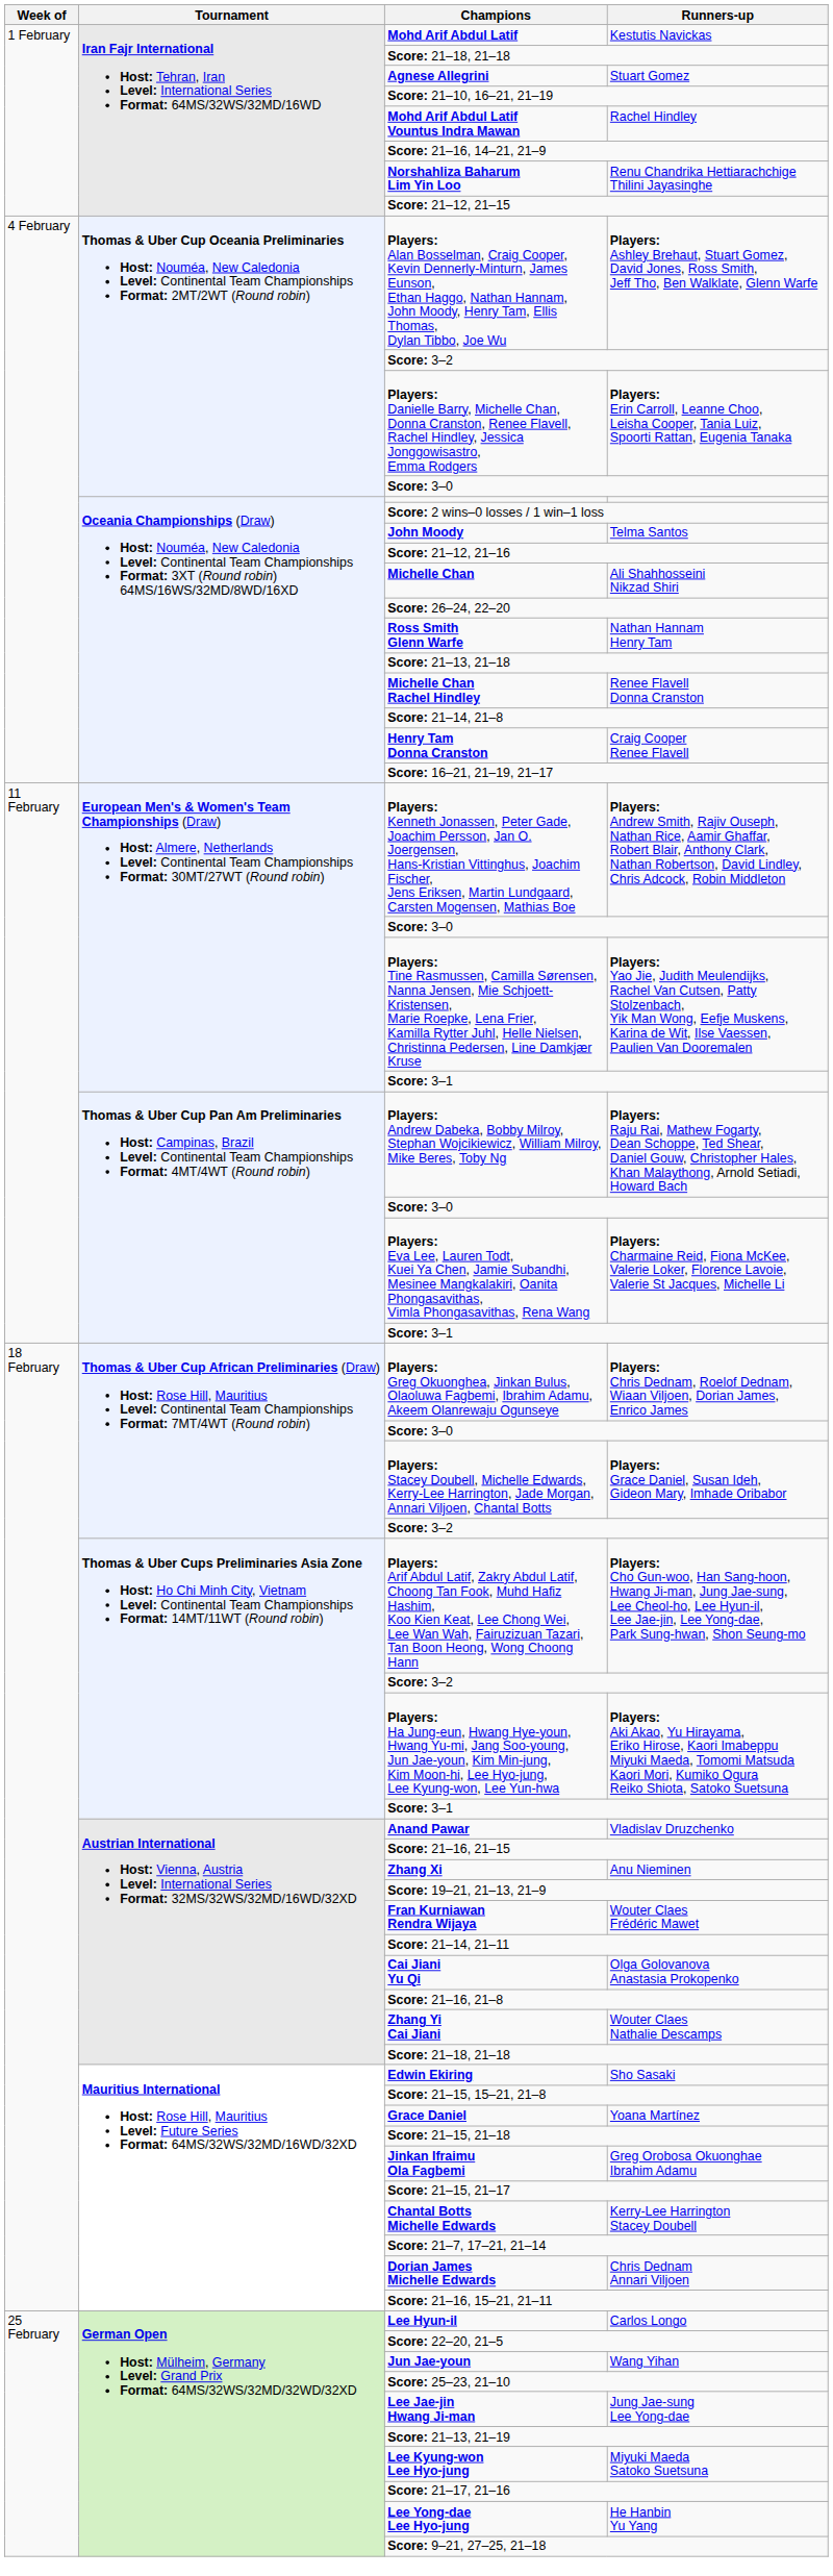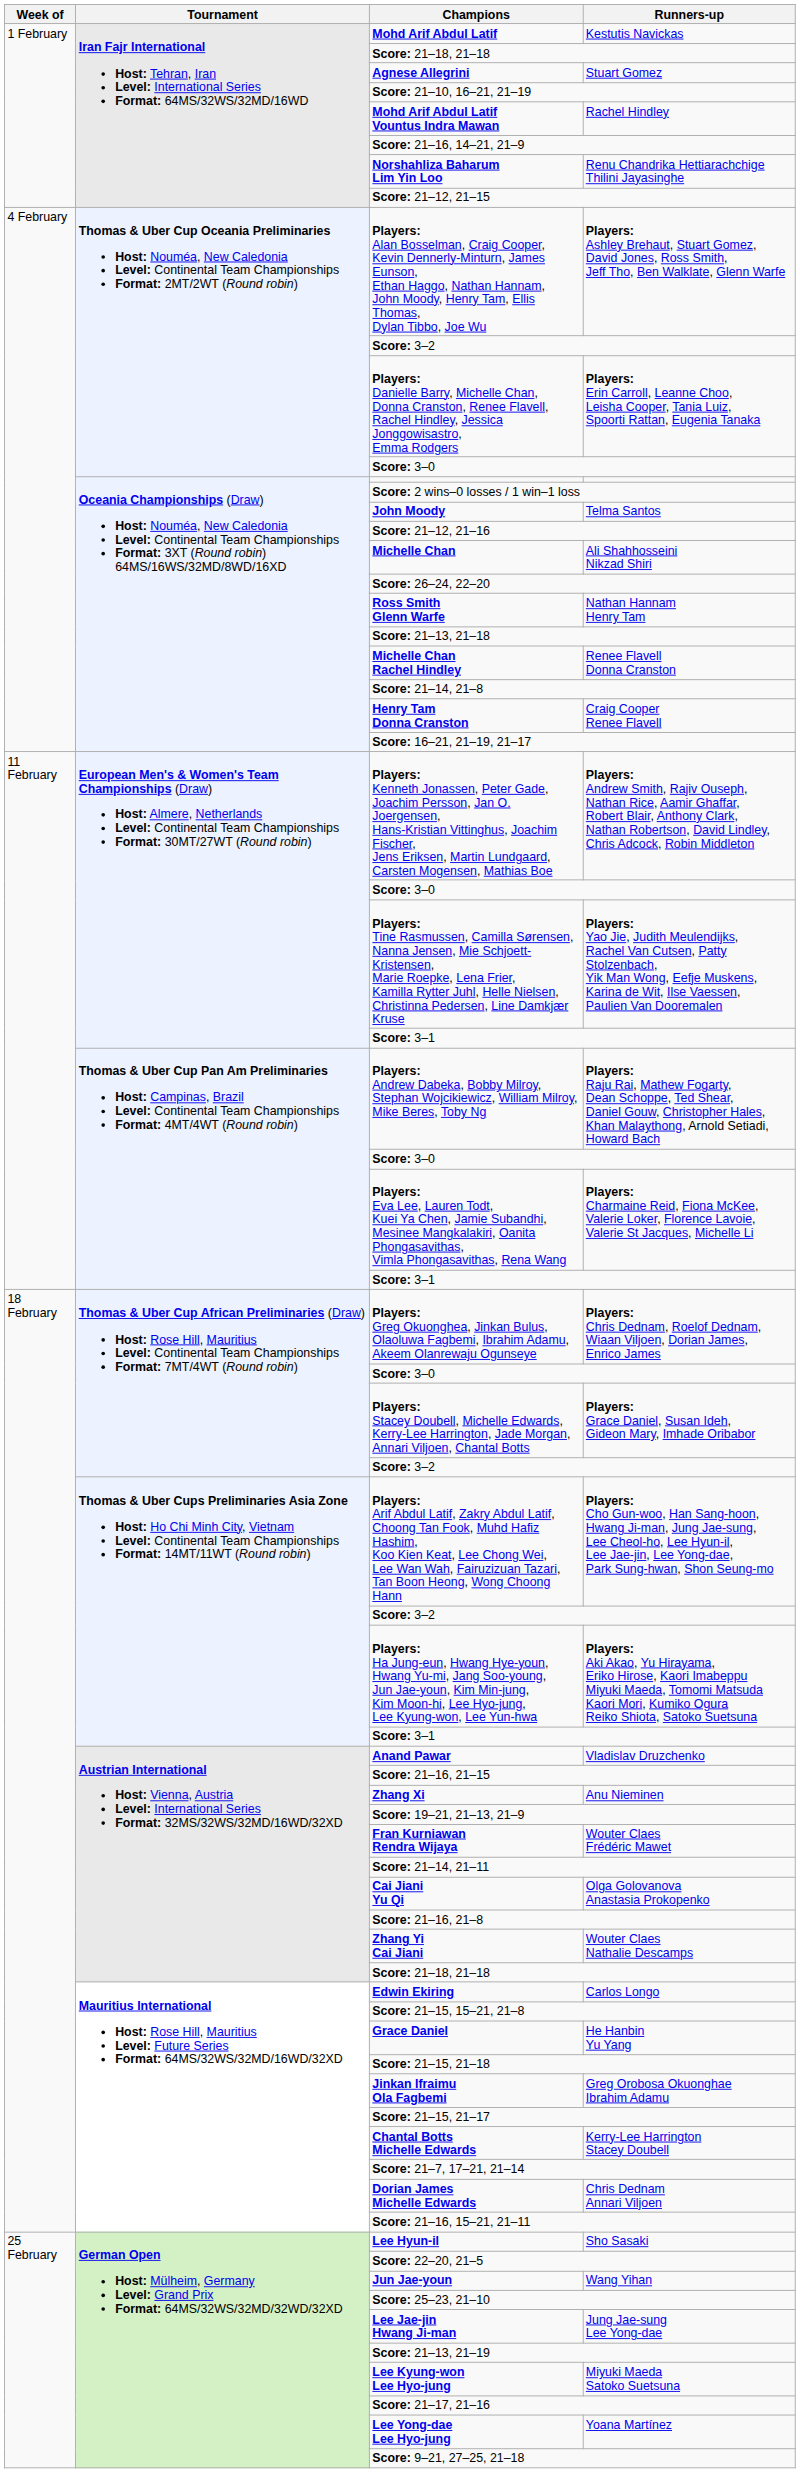 <table class=wikitable style=font-size:85%>
 <tr>
 <th width=75>Week of</th>
 <th width=330>Tournament</th>
 <th width=250>Champions</th>
 <th width=250>Runners-up</th>
 </tr>
 <tr valign=top>
 <td rowspan=8>1 February</td>
 <td style="background:#E9E9E9;" rowspan="8"><br><strong><a href='#'>Iran Fajr International</a></strong><ul><li><strong>Host:</strong> <a href='#'>Tehran</a>, <a href='#'>Iran</a></li><li><strong>Level:</strong> <a href='#'>International Series</a></li><li><strong>Format:</strong> 64MS/32WS/32MD/16WD</li></ul></td>
 <td><strong> <a href='#'>Mohd Arif Abdul Latif</a></strong></td>
 <td> <a href='#'>Kestutis Navickas</a></td>
 </tr>
 <tr>
 <td colspan=2><strong>Score:</strong> 21–18, 21–18</td>
 </tr>
 <tr valign=top>
 <td><strong> <a href='#'>Agnese Allegrini</a></strong></td>
 <td> <a href='#'>Stuart Gomez</a></td>
 </tr>
 <tr>
 <td colspan=2><strong>Score:</strong> 21–10, 16–21, 21–19</td>
 </tr>
 <tr valign=top>
 <td><strong> <a href='#'>Mohd Arif Abdul Latif</a><br> <a href='#'>Vountus Indra Mawan</a></strong></td>
 <td> <a href='#'>Rachel Hindley</a></td>
 </tr>
 <tr>
 <td colspan=2><strong>Score:</strong> 21–16, 14–21, 21–9</td>
 </tr>
 <tr valign=top>
 <td><strong> <a href='#'>Norshahliza Baharum</a><br> <a href='#'>Lim Yin Loo</a></strong></td>
 <td> <a href='#'>Renu Chandrika Hettiarachchige</a><br> <a href='#'>Thilini Jayasinghe</a></td>
 </tr>
 <tr>
 <td colspan=2><strong>Score:</strong> 21–12, 21–15</td>
 </tr>
 <tr valign=top>
 <td rowspan=16>4 February</td>
 <td style="background:#ECF2FF;" rowspan="4"><br><strong>Thomas & Uber Cup Oceania Preliminaries</strong><ul><li><strong>Host:</strong> <a href='#'>Nouméa</a>, <a href='#'>New Caledonia</a></li><li><strong>Level:</strong> Continental Team Championships</li><li><strong>Format:</strong> 2MT/2WT (<em>Round robin</em>)</li></ul></td>
 <td><strong></strong> <br><strong>Players:</strong><br><a href='#'>Alan Bosselman</a>, <a href='#'>Craig Cooper</a>,<br><a href='#'>Kevin Dennerly-Minturn</a>, <a href='#'>James Eunson</a>,<br><a href='#'>Ethan Haggo</a>, <a href='#'>Nathan Hannam</a>,<br><a href='#'>John Moody</a>, <a href='#'>Henry Tam</a>, <a href='#'>Ellis Thomas</a>,<br><a href='#'>Dylan Tibbo</a>, <a href='#'>Joe Wu</a></td>
 <td> <br><strong>Players:</strong><br><a href='#'>Ashley Brehaut</a>, <a href='#'>Stuart Gomez</a>,<br><a href='#'>David Jones</a>, <a href='#'>Ross Smith</a>,<br><a href='#'>Jeff Tho</a>, <a href='#'>Ben Walklate</a>, <a href='#'>Glenn Warfe</a></td>
 </tr>
 <tr>
 <td colspan=2><strong>Score:</strong> 3–2</td>
 </tr>
 <tr valign=top>
 <td><strong></strong> <br><strong>Players:</strong><br><a href='#'>Danielle Barry</a>, <a href='#'>Michelle Chan</a>,<br><a href='#'>Donna Cranston</a>, <a href='#'>Renee Flavell</a>,<br><a href='#'>Rachel Hindley</a>, <a href='#'>Jessica Jonggowisastro</a>,<br><a href='#'>Emma Rodgers</a></td>
 <td> <br><strong>Players:</strong><br><a href='#'>Erin Carroll</a>, <a href='#'>Leanne Choo</a>,<br><a href='#'>Leisha Cooper</a>, <a href='#'>Tania Luiz</a>,<br><a href='#'>Spoorti Rattan</a>, <a href='#'>Eugenia Tanaka</a></td>
 </tr>
 <tr>
 <td colspan=2><strong>Score:</strong> 3–0</td>
 </tr>
 <tr valign=top>
 <td style="background:#ECF2FF;" rowspan="12"><br><strong><a href='#'>Oceania Championships</a></strong> (<a href='#'>Draw</a>)<ul><li><strong>Host:</strong> <a href='#'>Nouméa</a>, <a href='#'>New Caledonia</a></li><li><strong>Level:</strong> Continental Team Championships</li><li><strong>Format:</strong> 3XT (<em>Round robin</em>)<br>64MS/16WS/32MD/8WD/16XD</li></ul></td>
 <td><strong></strong></td>
 <td></td>
 </tr>
 <tr>
 <td colspan=2><strong>Score:</strong> 2 wins–0 losses / 1 win–1 loss</td>
 </tr>
 <tr valign=top>
 <td><strong> <a href='#'>John Moody</a></strong></td>
 <td> <a href='#'>Telma Santos</a></td>
 </tr>
 <tr>
 <td colspan=2><strong>Score:</strong> 21–12, 21–16</td>
 </tr>
 <tr valign=top>
 <td><strong> <a href='#'>Michelle Chan</a></strong></td>
 <td> <a href='#'>Ali Shahhosseini</a><br> <a href='#'>Nikzad Shiri</a></td>
 </tr>
 <tr>
 <td colspan=2><strong>Score:</strong> 26–24, 22–20</td>
 </tr>
 <tr valign=top>
 <td><strong> <a href='#'>Ross Smith</a><br> <a href='#'>Glenn Warfe</a></strong></td>
 <td> <a href='#'>Nathan Hannam</a><br> <a href='#'>Henry Tam</a></td>
 </tr>
 <tr>
 <td colspan=2><strong>Score:</strong> 21–13, 21–18</td>
 </tr>
 <tr valign=top>
 <td><strong> <a href='#'>Michelle Chan</a><br> <a href='#'>Rachel Hindley</a></strong></td>
 <td> <a href='#'>Renee Flavell</a><br> <a href='#'>Donna Cranston</a></td>
 </tr>
 <tr>
 <td colspan=2><strong>Score:</strong> 21–14, 21–8</td>
 </tr>
 <tr valign=top>
 <td><strong> <a href='#'>Henry Tam</a><br> <a href='#'>Donna Cranston</a></strong></td>
 <td> <a href='#'>Craig Cooper</a><br> <a href='#'>Renee Flavell</a></td>
 </tr>
 <tr>
 <td colspan=2><strong>Score:</strong> 16–21, 21–19, 21–17</td>
 </tr>
 <tr valign=top>
 <td rowspan=8>11 February</td>
 <td style="background:#ECF2FF;" rowspan="4"><br><strong><a href='#'>European Men's & Women's Team Championships</a></strong> (<a href='#'>Draw</a>)<ul><li><strong>Host:</strong> <a href='#'>Almere</a>, <a href='#'>Netherlands</a></li><li><strong>Level:</strong> Continental Team Championships</li><li><strong>Format:</strong> 30MT/27WT (<em>Round robin</em>)</li></ul></td>
 <td><strong></strong> <br><strong>Players:</strong><br><a href='#'>Kenneth Jonassen</a>, <a href='#'>Peter Gade</a>,<br><a href='#'>Joachim Persson</a>, <a href='#'>Jan O. Joergensen</a>,<br><a href='#'>Hans-Kristian Vittinghus</a>, <a href='#'>Joachim Fischer</a>,<br><a href='#'>Jens Eriksen</a>, <a href='#'>Martin Lundgaard</a>,<br><a href='#'>Carsten Mogensen</a>, <a href='#'>Mathias Boe</a></td>
 <td> <br><strong>Players:</strong><br><a href='#'>Andrew Smith</a>, <a href='#'>Rajiv Ouseph</a>,<br><a href='#'>Nathan Rice</a>, <a href='#'>Aamir Ghaffar</a>,<br><a href='#'>Robert Blair</a>, <a href='#'>Anthony Clark</a>,<br><a href='#'>Nathan Robertson</a>, <a href='#'>David Lindley</a>,<br><a href='#'>Chris Adcock</a>, <a href='#'>Robin Middleton</a></td>
 </tr>
 <tr>
 <td colspan=2><strong>Score:</strong> 3–0</td>
 </tr>
 <tr valign=top>
 <td><strong></strong> <br><strong>Players:</strong><br><a href='#'>Tine Rasmussen</a>, <a href='#'>Camilla Sørensen</a>,<br><a href='#'>Nanna Jensen</a>, <a href='#'>Mie Schjoett-Kristensen</a>,<br><a href='#'>Marie Roepke</a>, <a href='#'>Lena Frier</a>,<br><a href='#'>Kamilla Rytter Juhl</a>, <a href='#'>Helle Nielsen</a>,<br><a href='#'>Christinna Pedersen</a>, <a href='#'>Line Damkjær Kruse</a></td>
 <td> <br><strong>Players:</strong><br><a href='#'>Yao Jie</a>, <a href='#'>Judith Meulendijks</a>,<br><a href='#'>Rachel Van Cutsen</a>, <a href='#'>Patty Stolzenbach</a>,<br><a href='#'>Yik Man Wong</a>, <a href='#'>Eefje Muskens</a>,<br><a href='#'>Karina de Wit</a>, <a href='#'>Ilse Vaessen</a>,<br><a href='#'>Paulien Van Dooremalen</a></td>
 </tr>
 <tr>
 <td colspan=2><strong>Score:</strong> 3–1</td>
 </tr>
 <tr valign=top>
 <td style="background:#ECF2FF;" rowspan="4"><br><strong>Thomas & Uber Cup Pan Am Preliminaries</strong><ul><li><strong>Host:</strong> <a href='#'>Campinas</a>, <a href='#'>Brazil</a></li><li><strong>Level:</strong> Continental Team Championships</li><li><strong>Format:</strong> 4MT/4WT (<em>Round robin</em>)</li></ul></td>
 <td><strong></strong> <br><strong>Players:</strong><br><a href='#'>Andrew Dabeka</a>, <a href='#'>Bobby Milroy</a>,<br><a href='#'>Stephan Wojcikiewicz</a>, <a href='#'>William Milroy</a>,<br><a href='#'>Mike Beres</a>, <a href='#'>Toby Ng</a></td>
 <td> <br><strong>Players:</strong><br><a href='#'>Raju Rai</a>, <a href='#'>Mathew Fogarty</a>,<br><a href='#'>Dean Schoppe</a>, <a href='#'>Ted Shear</a>,<br><a href='#'>Daniel Gouw</a>, <a href='#'>Christopher Hales</a>,<br><a href='#'>Khan Malaythong</a>, Arnold Setiadi,<br><a href='#'>Howard Bach</a></td>
 </tr>
 <tr>
 <td colspan=2><strong>Score:</strong> 3–0</td>
 </tr>
 <tr valign=top>
 <td><strong></strong> <br><strong>Players:</strong><br><a href='#'>Eva Lee</a>, <a href='#'>Lauren Todt</a>,<br><a href='#'>Kuei Ya Chen</a>, <a href='#'>Jamie Subandhi</a>,<br><a href='#'>Mesinee Mangkalakiri</a>, <a href='#'>Oanita Phongasavithas</a>,<br><a href='#'>Vimla Phongasavithas</a>, <a href='#'>Rena Wang</a></td>
 <td> <br><strong>Players:</strong><br><a href='#'>Charmaine Reid</a>, <a href='#'>Fiona McKee</a>,<br><a href='#'>Valerie Loker</a>, <a href='#'>Florence Lavoie</a>,<br><a href='#'>Valerie St Jacques</a>, <a href='#'>Michelle Li</a></td>
 </tr>
 <tr>
 <td colspan=2><strong>Score:</strong> 3–1</td>
 </tr>
 <tr valign=top>
 <td rowspan=28>18 February</td>
 <td style="background:#ECF2FF;" rowspan="4"><br><strong><a href='#'>Thomas & Uber Cup African Preliminaries</a></strong> (<a href='#'>Draw</a>)<ul><li><strong>Host:</strong> <a href='#'>Rose Hill</a>, <a href='#'>Mauritius</a></li><li><strong>Level:</strong> Continental Team Championships</li><li><strong>Format:</strong> 7MT/4WT (<em>Round robin</em>)</li></ul></td>
 <td><strong></strong> <br><strong>Players:</strong><br><a href='#'>Greg Okuonghea</a>, <a href='#'>Jinkan Bulus</a>,<br><a href='#'>Olaoluwa Fagbemi</a>, <a href='#'>Ibrahim Adamu</a>,<br><a href='#'>Akeem Olanrewaju Ogunseye</a></td>
 <td> <br><strong>Players:</strong><br><a href='#'>Chris Dednam</a>, <a href='#'>Roelof Dednam</a>,<br><a href='#'>Wiaan Viljoen</a>, <a href='#'>Dorian James</a>,<br><a href='#'>Enrico James</a></td>
 </tr>
 <tr>
 <td colspan=2><strong>Score:</strong> 3–0</td>
 </tr>
 <tr valign=top>
 <td><strong></strong> <br><strong>Players:</strong><br><a href='#'>Stacey Doubell</a>, <a href='#'>Michelle Edwards</a>,<br><a href='#'>Kerry-Lee Harrington</a>, <a href='#'>Jade Morgan</a>,<br><a href='#'>Annari Viljoen</a>, <a href='#'>Chantal Botts</a></td>
 <td> <br><strong>Players:</strong><br><a href='#'>Grace Daniel</a>, <a href='#'>Susan Ideh</a>,<br><a href='#'>Gideon Mary</a>, <a href='#'>Imhade Oribabor</a></td>
 </tr>
 <tr>
 <td colspan=2><strong>Score:</strong> 3–2</td>
 </tr>
 <tr valign=top>
 <td style="background:#ECF2FF;" rowspan="4"><br><strong>Thomas & Uber Cups Preliminaries Asia Zone</strong><ul><li><strong>Host:</strong> <a href='#'>Ho Chi Minh City</a>, <a href='#'>Vietnam</a></li><li><strong>Level:</strong> Continental Team Championships</li><li><strong>Format:</strong> 14MT/11WT (<em>Round robin</em>)</li></ul></td>
 <td><strong></strong> <br><strong>Players:</strong><br><a href='#'>Arif Abdul Latif</a>, <a href='#'>Zakry Abdul Latif</a>,<br><a href='#'>Choong Tan Fook</a>, <a href='#'>Muhd Hafiz Hashim</a>,<br><a href='#'>Koo Kien Keat</a>, <a href='#'>Lee Chong Wei</a>,<br><a href='#'>Lee Wan Wah</a>, <a href='#'>Fairuzizuan Tazari</a>,<br><a href='#'>Tan Boon Heong</a>, <a href='#'>Wong Choong Hann</a></td>
 <td> <br><strong>Players:</strong><br><a href='#'>Cho Gun-woo</a>, <a href='#'>Han Sang-hoon</a>,<br><a href='#'>Hwang Ji-man</a>, <a href='#'>Jung Jae-sung</a>,<br><a href='#'>Lee Cheol-ho</a>, <a href='#'>Lee Hyun-il</a>,<br><a href='#'>Lee Jae-jin</a>, <a href='#'>Lee Yong-dae</a>,<br><a href='#'>Park Sung-hwan</a>, <a href='#'>Shon Seung-mo</a></td>
 </tr>
 <tr>
 <td colspan=2><strong>Score:</strong> 3–2</td>
 </tr>
 <tr valign=top>
 <td><strong></strong> <br><strong>Players:</strong><br><a href='#'>Ha Jung-eun</a>, <a href='#'>Hwang Hye-youn</a>,<br><a href='#'>Hwang Yu-mi</a>, <a href='#'>Jang Soo-young</a>,<br><a href='#'>Jun Jae-youn</a>, <a href='#'>Kim Min-jung</a>,<br><a href='#'>Kim Moon-hi</a>, <a href='#'>Lee Hyo-jung</a>,<br><a href='#'>Lee Kyung-won</a>, <a href='#'>Lee Yun-hwa</a></td>
 <td> <br><strong>Players:</strong><br><a href='#'>Aki Akao</a>, <a href='#'>Yu Hirayama</a>,<br><a href='#'>Eriko Hirose</a>, <a href='#'>Kaori Imabeppu</a><br><a href='#'>Miyuki Maeda</a>, <a href='#'>Tomomi Matsuda</a><br><a href='#'>Kaori Mori</a>, <a href='#'>Kumiko Ogura</a><br><a href='#'>Reiko Shiota</a>, <a href='#'>Satoko Suetsuna</a></td>
 </tr>
 <tr>
 <td colspan=2><strong>Score:</strong> 3–1</td>
 </tr>
 <tr valign=top>
 <td style="background:#E9E9E9;" rowspan="10"><br><strong><a href='#'>Austrian International</a></strong><ul><li><strong>Host:</strong> <a href='#'>Vienna</a>, <a href='#'>Austria</a></li><li><strong>Level:</strong> <a href='#'>International Series</a></li><li><strong>Format:</strong> 32MS/32WS/32MD/16WD/32XD</li></ul></td>
 <td><strong> <a href='#'>Anand Pawar</a></strong></td>
 <td> <a href='#'>Vladislav Druzchenko</a></td>
 </tr>
 <tr>
 <td colspan=2><strong>Score:</strong> 21–16, 21–15</td>
 </tr>
 <tr valign=top>
 <td><strong> <a href='#'>Zhang Xi</a></strong></td>
 <td> <a href='#'>Anu Nieminen</a></td>
 </tr>
 <tr>
 <td colspan=2><strong>Score:</strong> 19–21, 21–13, 21–9</td>
 </tr>
 <tr valign=top>
 <td><strong> <a href='#'>Fran Kurniawan</a><br> <a href='#'>Rendra Wijaya</a></strong></td>
 <td> <a href='#'>Wouter Claes</a><br> <a href='#'>Frédéric Mawet</a></td>
 </tr>
 <tr>
 <td colspan=2><strong>Score:</strong> 21–14, 21–11</td>
 </tr>
 <tr valign=top>
 <td><strong> <a href='#'>Cai Jiani</a><br> <a href='#'>Yu Qi</a></strong></td>
 <td> <a href='#'>Olga Golovanova</a><br> <a href='#'>Anastasia Prokopenko</a></td>
 </tr>
 <tr>
 <td colspan=2><strong>Score:</strong> 21–16, 21–8</td>
 </tr>
 <tr valign=top>
 <td><strong> <a href='#'>Zhang Yi</a><br> <a href='#'>Cai Jiani</a></strong></td>
 <td> <a href='#'>Wouter Claes</a><br> <a href='#'>Nathalie Descamps</a></td>
 </tr>
 <tr>
 <td colspan=2><strong>Score:</strong> 21–18, 21–18</td>
 </tr>
 <tr valign=top>
 <td style="background:#FFFFFF;" rowspan="10"><br><strong><a href='#'>Mauritius International</a></strong><ul><li><strong>Host:</strong> <a href='#'>Rose Hill</a>, <a href='#'>Mauritius</a></li><li><strong>Level:</strong> <a href='#'>Future Series</a></li><li><strong>Format:</strong> 64MS/32WS/32MD/16WD/32XD</li></ul></td>
 <td><strong> <a href='#'>Edwin Ekiring</a></strong></td>
-<td> <a href='#'>Sho Sasaki</a></td>
+<td> <a href='#'>Carlos Longo</a></td>
 </tr>
 <tr>
 <td colspan=2><strong>Score:</strong> 21–15, 15–21, 21–8</td>
 </tr>
 <tr valign=top>
 <td><strong> <a href='#'>Grace Daniel</a></strong></td>
-<td> <a href='#'>Yoana Martínez</a></td>
+<td> <a href='#'>He Hanbin</a><br> <a href='#'>Yu Yang</a></td>
 </tr>
 <tr>
 <td colspan=2><strong>Score:</strong> 21–15, 21–18</td>
 </tr>
 <tr valign=top>
 <td><strong> <a href='#'>Jinkan Ifraimu</a><br> <a href='#'>Ola Fagbemi</a></strong></td>
 <td> <a href='#'>Greg Orobosa Okuonghae</a><br> <a href='#'>Ibrahim Adamu</a></td>
 </tr>
 <tr>
 <td colspan=2><strong>Score:</strong> 21–15, 21–17</td>
 </tr>
 <tr valign=top>
 <td><strong> <a href='#'>Chantal Botts</a><br> <a href='#'>Michelle Edwards</a></strong></td>
 <td> <a href='#'>Kerry-Lee Harrington</a><br> <a href='#'>Stacey Doubell</a></td>
 </tr>
 <tr>
 <td colspan=2><strong>Score:</strong> 21–7, 17–21, 21–14</td>
 </tr>
 <tr valign=top>
 <td><strong> <a href='#'>Dorian James</a><br> <a href='#'>Michelle Edwards</a></strong></td>
 <td> <a href='#'>Chris Dednam</a><br> <a href='#'>Annari Viljoen</a></td>
 </tr>
 <tr>
 <td colspan=2><strong>Score:</strong> 21–16, 15–21, 21–11</td>
 </tr>
 <tr valign=top>
 <td rowspan=10>25 February</td>
 <td style="background:#D4F1C5;" rowspan="10"><br><strong><a href='#'>German Open</a></strong><ul><li><strong>Host:</strong> <a href='#'>Mülheim</a>, <a href='#'>Germany</a></li><li><strong>Level:</strong> <a href='#'>Grand Prix</a></li><li><strong>Format:</strong> 64MS/32WS/32MD/32WD/32XD</li></ul></td>
 <td><strong> <a href='#'>Lee Hyun-il</a></strong></td>
-<td> <a href='#'>Carlos Longo</a></td>
+<td> <a href='#'>Sho Sasaki</a></td>
 </tr>
 <tr>
 <td colspan=2><strong>Score:</strong> 22–20, 21–5</td>
 </tr>
 <tr valign=top>
 <td><strong> <a href='#'>Jun Jae-youn</a></strong></td>
 <td> <a href='#'>Wang Yihan</a></td>
 </tr>
 <tr>
 <td colspan=2><strong>Score:</strong> 25–23, 21–10</td>
 </tr>
 <tr valign=top>
 <td><strong> <a href='#'>Lee Jae-jin</a><br> <a href='#'>Hwang Ji-man</a></strong></td>
 <td> <a href='#'>Jung Jae-sung</a><br> <a href='#'>Lee Yong-dae</a></td>
 </tr>
 <tr>
 <td colspan=2><strong>Score:</strong> 21–13, 21–19</td>
 </tr>
 <tr valign=top>
 <td><strong> <a href='#'>Lee Kyung-won</a><br> <a href='#'>Lee Hyo-jung</a></strong></td>
 <td> <a href='#'>Miyuki Maeda</a><br> <a href='#'>Satoko Suetsuna</a></td>
 </tr>
 <tr>
 <td colspan=2><strong>Score:</strong> 21–17, 21–16</td>
 </tr>
 <tr valign=top>
 <td><strong> <a href='#'>Lee Yong-dae</a><br> <a href='#'>Lee Hyo-jung</a></strong></td>
-<td> <a href='#'>He Hanbin</a><br> <a href='#'>Yu Yang</a></td>
+<td> <a href='#'>Yoana Martínez</a></td>
 </tr>
 <tr>
 <td colspan=2><strong>Score:</strong> 9–21, 27–25, 21–18</td>
 </tr>
 </table>
